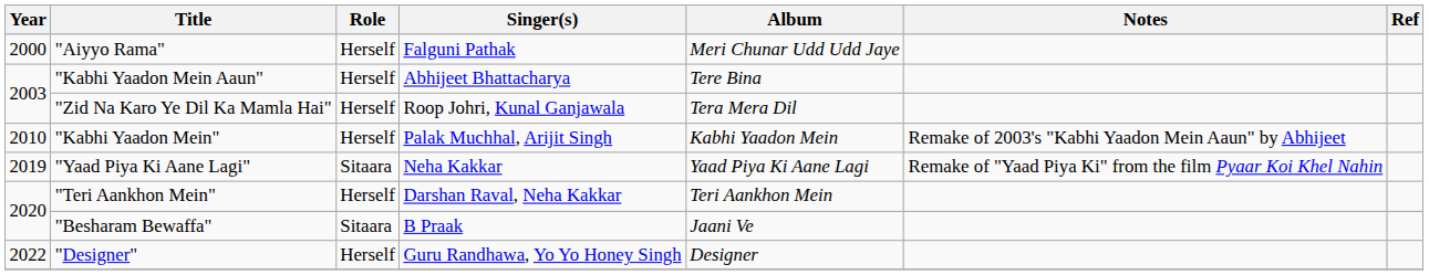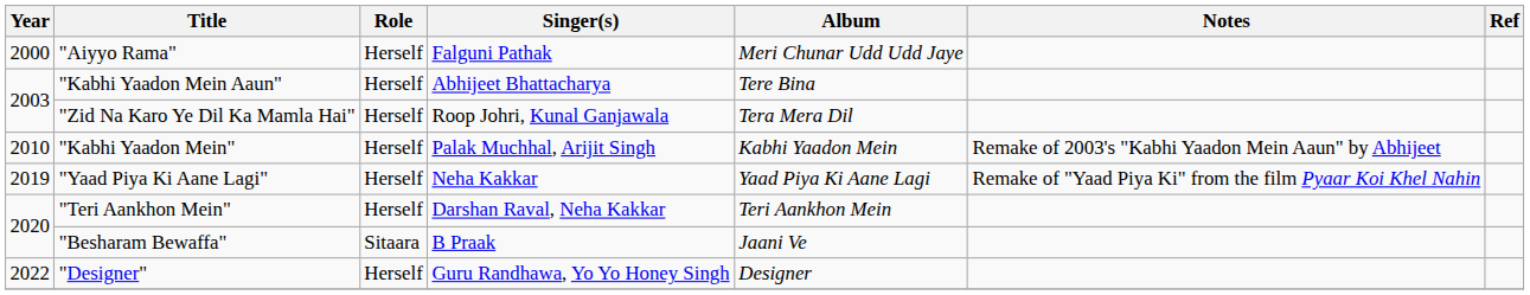 <table class=wikitable>
 <tr style="background:#ccc; text-align:center;">
 <th>Year</th>
 <th>Title</th>
 <th>Role</th>
 <th>Singer(s)</th>
 <th>Album</th>
 <th>Notes</th>
 <th>Ref</th>
 </tr>
 <tr>
 <td>2000</td>
 <td>"Aiyyo Rama"</td>
 <td>Herself</td>
 <td><a href='#'>Falguni Pathak</a></td>
 <td><em>Meri Chunar Udd Udd Jaye</em></td>
 <td></td>
 <td></td>
 </tr>
 <tr>
 <td rowspan="2">2003</td>
 <td>"Kabhi Yaadon Mein Aaun"</td>
 <td>Herself</td>
 <td><a href='#'>Abhijeet Bhattacharya</a></td>
 <td><em>Tere Bina</em></td>
 <td></td>
 <td></td>
 </tr>
 <tr>
 <td>"Zid Na Karo Ye Dil Ka Mamla Hai"</td>
 <td>Herself</td>
 <td>Roop Johri, <a href='#'>Kunal Ganjawala</a></td>
 <td><em>Tera Mera Dil</em></td>
 <td></td>
 <td></td>
 </tr>
 <tr>
 <td>2010</td>
 <td>"Kabhi Yaadon Mein"</td>
 <td>Herself</td>
 <td><a href='#'>Palak Muchhal</a>, <a href='#'>Arijit Singh</a></td>
 <td><em>Kabhi Yaadon Mein</em></td>
 <td>Remake of 2003's "Kabhi Yaadon Mein Aaun" by <a href='#'>Abhijeet</a></td>
 <td></td>
 </tr>
 <tr>
 <td>2019</td>
 <td>"Yaad Piya Ki Aane Lagi"</td>
-<td>Sitaara</td>
+<td>Herself</td>
 <td><a href='#'>Neha Kakkar</a></td>
 <td><em>Yaad Piya Ki Aane Lagi</em></td>
 <td>Remake of "Yaad Piya Ki" from the film <em><a href='#'>Pyaar Koi Khel Nahin</a></em></td>
 <td></td>
 </tr>
 <tr>
 <td rowspan="2">2020</td>
 <td>"Teri Aankhon Mein"</td>
 <td>Herself</td>
 <td><a href='#'>Darshan Raval</a>, <a href='#'>Neha Kakkar</a></td>
 <td><em>Teri Aankhon Mein</em></td>
 <td></td>
 <td></td>
 </tr>
 <tr>
 <td>"Besharam Bewaffa"</td>
 <td>Sitaara</td>
 <td><a href='#'>B Praak</a></td>
 <td><em>Jaani Ve</em></td>
 <td></td>
 <td></td>
 </tr>
 <tr>
 <td>2022</td>
 <td>"<a href='#'>Designer</a>"</td>
 <td>Herself</td>
 <td><a href='#'>Guru Randhawa</a>, <a href='#'>Yo Yo Honey Singh</a></td>
 <td><em>Designer</em></td>
 <td></td>
 <td></td>
 </tr>
 <tr>
 </tr>
 </table>
